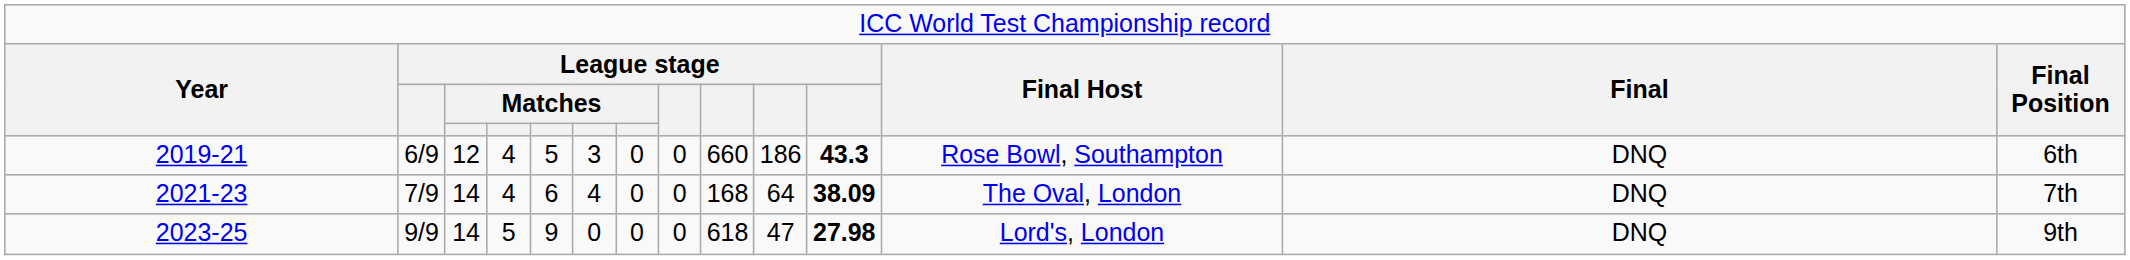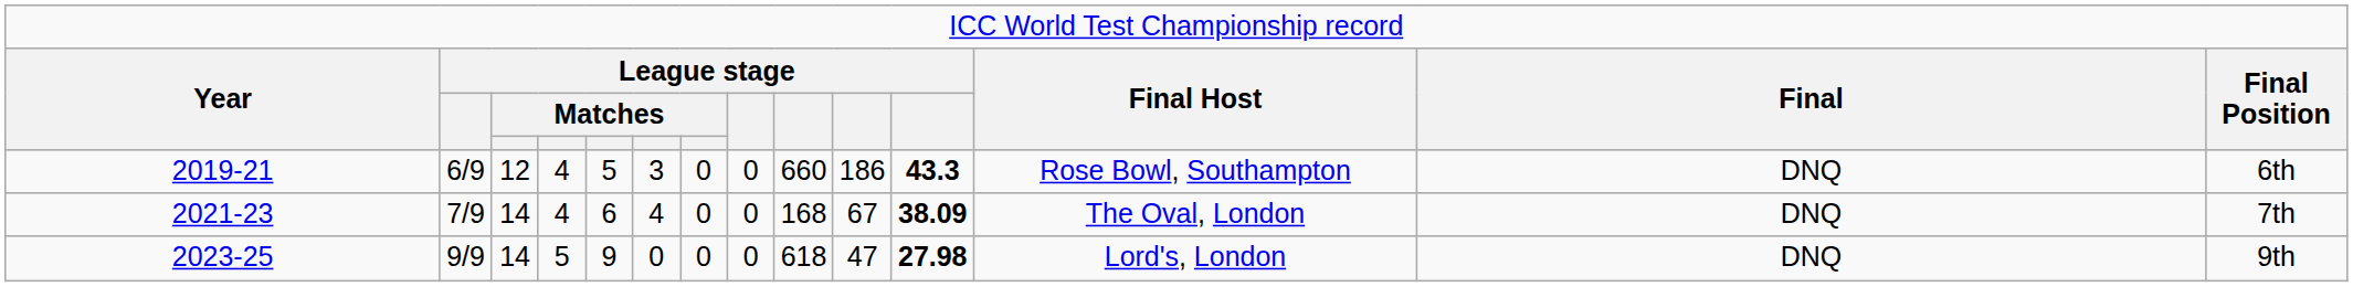 <table class="wikitable" style="text-align: center">
 <tr>
 <td colspan="19"><a href='#'>ICC World Test Championship record</a></td>
 </tr>
 <tr>
 <th width="245" rowspan="3">Year</th>
 <th colspan="10">League stage</th>
 <th width="250" ! rowspan="3">Final Host</th>
 <th width="450" rowspan="3">Final</th>
 <th width="75" rowspan="3">Final Position</th>
 </tr>
 <tr>
 <th width="20" rowspan="2"></th>
 <th colspan="5">Matches</th>
 <th width="20" rowspan="2"></th>
 <th width="20" rowspan="2"></th>
 <th width="20" rowspan="2"></th>
 <th width="20" rowspan="2"></th>
 </tr>
 <tr>
 <th width="20"></th>
 <th width="20"></th>
 <th width="20"></th>
 <th width="20"></th>
 <th width="20"></th>
 </tr>
 <tr>
 <td><a href='#'>2019-21</a></td>
 <td>6/9</td>
 <td>12</td>
 <td>4</td>
 <td>5</td>
 <td>3</td>
 <td>0</td>
 <td>0</td>
 <td>660</td>
 <td>186</td>
 <td><strong>43.3</strong></td>
 <td><a href='#'>Rose Bowl</a>, <a href='#'>Southampton</a></td>
 <td>DNQ</td>
 <td>6th</td>
 </tr>
 <tr>
 <td><a href='#'>2021-23</a></td>
 <td>7/9</td>
 <td>14</td>
 <td>4</td>
 <td>6</td>
 <td>4</td>
 <td>0</td>
 <td>0</td>
 <td>168</td>
-<td>64</td>
+<td>67</td>
 <td><strong>38.09</strong></td>
 <td><a href='#'>The Oval</a>, <a href='#'>London</a></td>
 <td>DNQ</td>
 <td>7th</td>
 </tr>
 <tr>
 <td><a href='#'>2023-25</a></td>
 <td>9/9</td>
 <td>14</td>
 <td>5</td>
 <td>9</td>
 <td>0</td>
 <td>0</td>
 <td>0</td>
 <td>618</td>
 <td>47</td>
 <td><strong>27.98</strong></td>
 <td><a href='#'>Lord's</a>, <a href='#'>London</a></td>
 <td>DNQ</td>
 <td>9th</td>
 </tr>
 </table>
